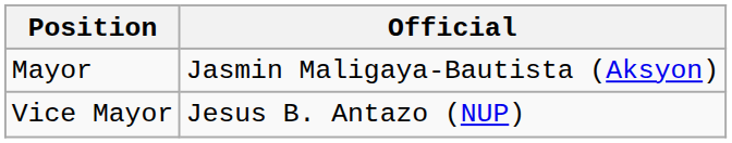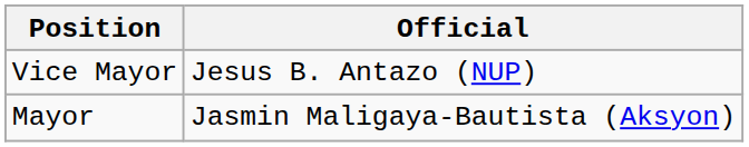 <table class="wikitable">
 <tr>
 <th>Position</th>
 <th>Official</th>
 </tr>
 <tr>
+<td>Vice Mayor</td>
+<td>Jesus B. Antazo (<a href='#'>NUP</a>)</td>
+</tr>
+<tr>
 <td>Mayor</td>
 <td>Jasmin Maligaya-Bautista (<a href='#'>Aksyon</a>)</td>
 </tr>
-<tr>
-<td>Vice Mayor</td>
-<td>Jesus B. Antazo (<a href='#'>NUP</a>)</td>
-</tr>
 </table>
